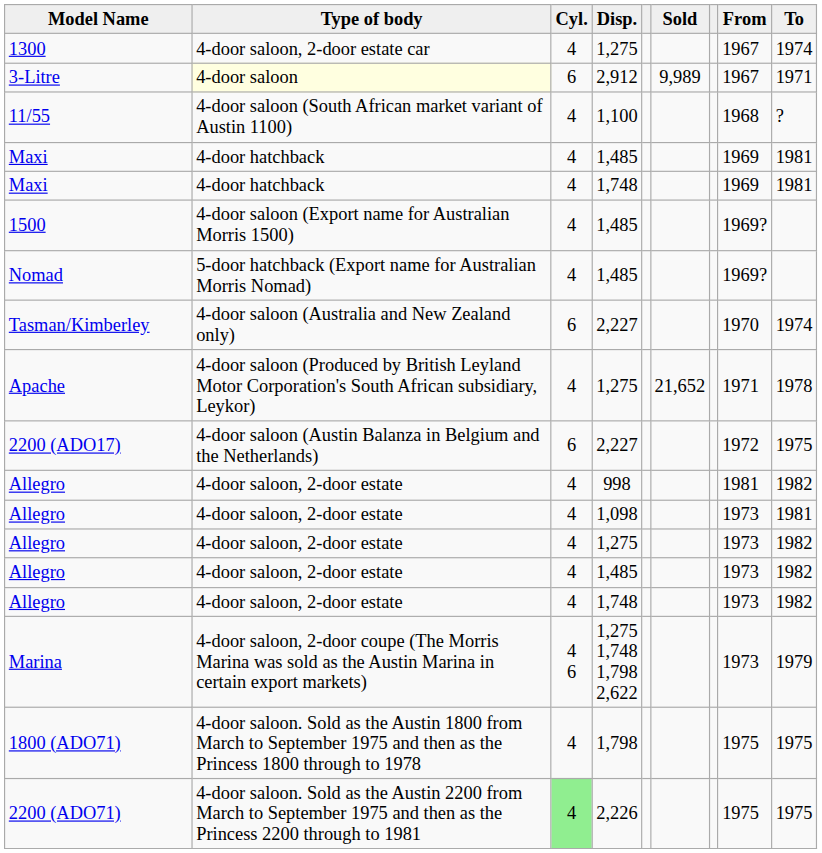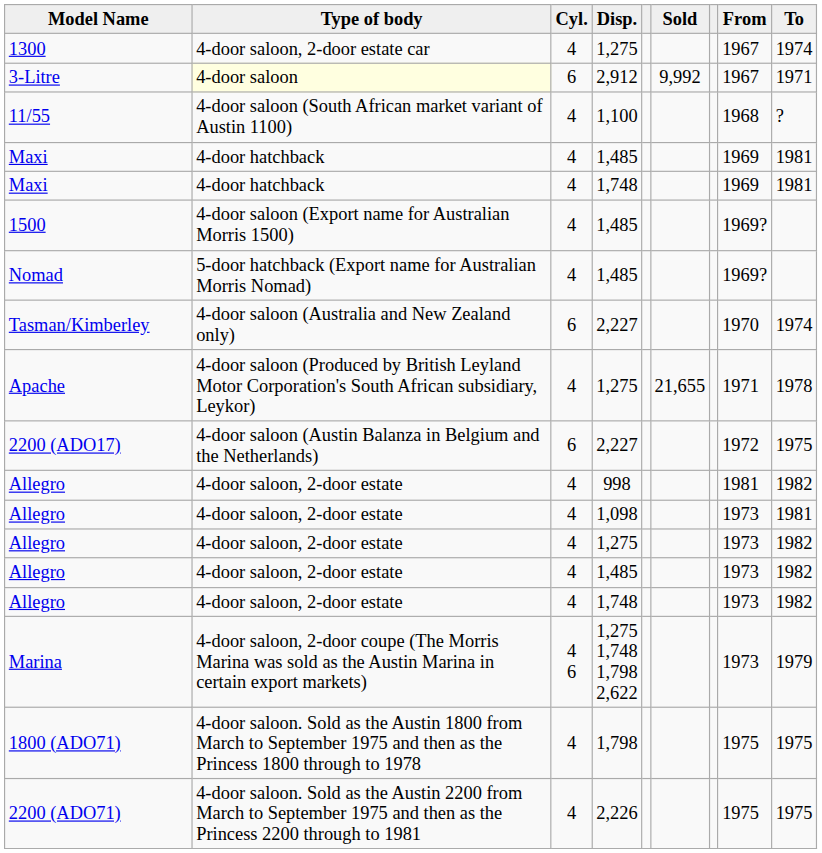 <table class="wikitable" style="width:80%">
 <tr>
 <th style="background:#efefef; width:25%"><strong>Model Name</strong></th>
 <th style="background:#efefef; width:57%"><strong>Type of body</strong></th>
 <th style="background:#efefef; width:1%"><strong>Cyl.</strong></th>
 <th style="background:#efefef; width:5%"><strong>Disp.</strong></th>
 <th style="background:#efefef; width:1%"><strong> </strong></th>
 <th style="background:#efefef; width:5%"><strong> Sold </strong></th>
 <th style="background:#efefef; width:1%"><strong> </strong></th>
 <th style="background:#efefef; width:5%"><strong>From</strong></th>
 <th style="background:#efefef; width:5%"><strong>To</strong></th>
 </tr>
 <tr>
 <td><a href='#'>1300</a></td>
 <td>4-door saloon, 2-door estate car</td>
 <td style="text-align:center;">4</td>
 <td>1,275</td>
 <td></td>
 <td></td>
 <td></td>
 <td>1967</td>
 <td>1974</td>
 </tr>
 <tr>
 <td><a href='#'>3-Litre</a></td>
 <td style="background: lightyellow;">4-door saloon</td>
 <td style="text-align:center;">6</td>
 <td>2,912</td>
 <td></td>
-<td style="text-align:center;">9,989</td>
+<td style="text-align:center;">9,992</td>
 <td></td>
 <td>1967</td>
 <td>1971</td>
 </tr>
 <tr>
 <td><a href='#'>11/55</a></td>
 <td>4-door saloon (South African market variant of Austin 1100) </td>
 <td style="text-align:center;">4</td>
 <td>1,100</td>
 <td></td>
 <td></td>
 <td></td>
 <td>1968 </td>
 <td>?</td>
 </tr>
 <tr>
 <td><a href='#'>Maxi</a></td>
 <td>4-door hatchback</td>
 <td style="text-align:center;">4</td>
 <td>1,485</td>
 <td></td>
 <td></td>
 <td></td>
 <td>1969</td>
 <td>1981</td>
 </tr>
 <tr>
 <td><a href='#'>Maxi</a></td>
 <td>4-door hatchback</td>
 <td style="text-align:center;">4</td>
 <td>1,748</td>
 <td></td>
 <td></td>
 <td></td>
 <td>1969</td>
 <td>1981</td>
 </tr>
 <tr>
 <td><a href='#'>1500</a></td>
 <td>4-door saloon (Export name for Australian Morris 1500) </td>
 <td style="text-align:center;">4</td>
 <td>1,485</td>
 <td></td>
 <td></td>
 <td></td>
 <td>1969?</td>
 <td></td>
 </tr>
 <tr>
 <td><a href='#'>Nomad</a></td>
 <td>5-door hatchback (Export name for Australian Morris Nomad) </td>
 <td style="text-align:center;">4</td>
 <td>1,485</td>
 <td></td>
 <td></td>
 <td></td>
 <td>1969?</td>
 <td></td>
 </tr>
 <tr>
 <td><a href='#'>Tasman/Kimberley</a></td>
 <td>4-door saloon (Australia and New Zealand only)</td>
 <td style="text-align:center;">6</td>
 <td>2,227</td>
 <td></td>
 <td></td>
 <td></td>
 <td>1970</td>
 <td>1974</td>
 </tr>
 <tr>
 <td><a href='#'>Apache</a></td>
 <td>4-door saloon (Produced by British Leyland Motor Corporation's South African subsidiary, Leykor)</td>
 <td style="text-align:center;">4</td>
 <td>1,275</td>
 <td></td>
-<td style="text-align:center;">21,652</td>
+<td style="text-align:center;">21,655</td>
 <td></td>
 <td>1971</td>
 <td>1978</td>
 </tr>
 <tr>
 <td><a href='#'>2200 (ADO17)</a></td>
 <td>4-door saloon (Austin Balanza in Belgium and the Netherlands)</td>
 <td style="text-align:center;">6</td>
 <td>2,227</td>
 <td></td>
 <td></td>
 <td></td>
 <td>1972</td>
 <td>1975</td>
 </tr>
 <tr>
 <td><a href='#'>Allegro</a></td>
 <td>4-door saloon, 2-door estate</td>
 <td style="text-align:center;">4</td>
 <td style="text-align:center;">998</td>
 <td></td>
 <td></td>
 <td></td>
 <td>1981</td>
 <td>1982</td>
 </tr>
 <tr>
 <td><a href='#'>Allegro</a></td>
 <td>4-door saloon, 2-door estate</td>
 <td style="text-align:center;">4</td>
 <td>1,098</td>
 <td></td>
 <td></td>
 <td></td>
 <td>1973</td>
 <td>1981</td>
 </tr>
 <tr>
 <td><a href='#'>Allegro</a></td>
 <td>4-door saloon, 2-door estate</td>
 <td style="text-align:center;">4</td>
 <td>1,275</td>
 <td></td>
 <td></td>
 <td></td>
 <td>1973</td>
 <td>1982</td>
 </tr>
 <tr>
 <td><a href='#'>Allegro</a></td>
 <td>4-door saloon, 2-door estate</td>
 <td style="text-align:center;">4</td>
 <td>1,485</td>
 <td></td>
 <td></td>
 <td></td>
 <td>1973</td>
 <td>1982</td>
 </tr>
 <tr>
 <td><a href='#'>Allegro</a></td>
 <td>4-door saloon, 2-door estate</td>
 <td style="text-align:center;">4</td>
 <td>1,748</td>
 <td></td>
 <td></td>
 <td></td>
 <td>1973</td>
 <td>1982</td>
 </tr>
 <tr>
 <td><a href='#'>Marina</a></td>
 <td>4-door saloon, 2-door coupe  (The Morris Marina was sold as the Austin Marina in certain export markets) </td>
 <td style="text-align:center;">4  <br> 6 </td>
 <td>1,275  <br> 1,748  <br> 1,798  <br> 2,622 </td>
 <td></td>
 <td></td>
 <td></td>
 <td>1973 </td>
 <td>1979 </td>
 </tr>
 <tr>
 <td><a href='#'>1800 (ADO71)</a></td>
 <td>4-door saloon. Sold as the Austin 1800 from March to September 1975 and then as the Princess 1800 through to 1978</td>
 <td style="text-align:center;">4</td>
 <td>1,798</td>
 <td></td>
 <td></td>
 <td></td>
 <td>1975</td>
 <td>1975</td>
 </tr>
 <tr>
 <td><a href='#'>2200 (ADO71)</a></td>
 <td>4-door saloon. Sold as the Austin 2200 from March to September 1975 and then as the Princess 2200 through to 1981</td>
-<td style="background: lightgreen; text-align:center;">4</td>
+<td style="text-align:center;">4</td>
 <td>2,226</td>
 <td></td>
 <td></td>
 <td></td>
 <td>1975</td>
 <td>1975</td>
 </tr>
 <tr>
 </tr>
 </table>
